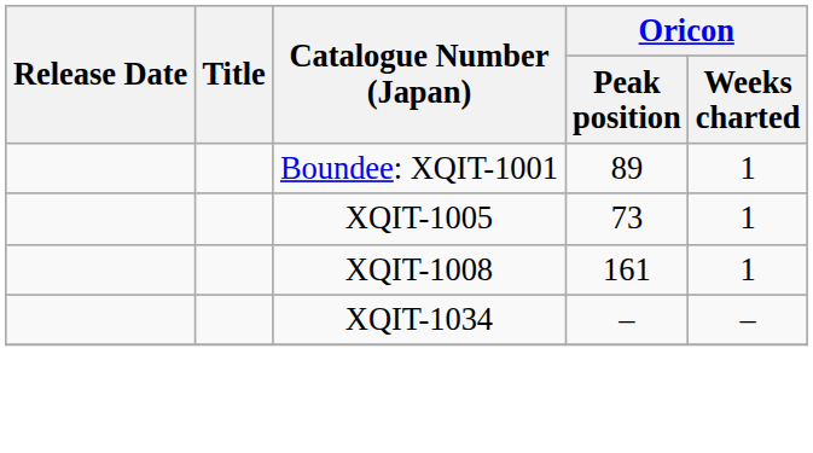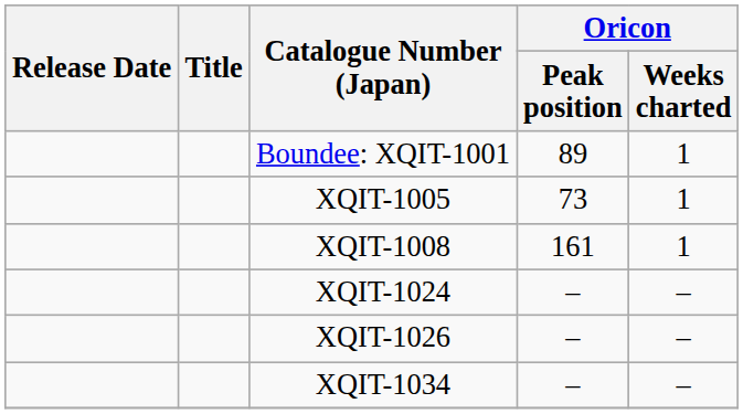 <table class="wikitable plainrowheaders" style="text-align:center">
 <tr>
 <th rowspan=2; style=>Release Date</th>
 <th rowspan=2; style=>Title</th>
 <th rowspan=2;>Catalogue Number <br>(Japan)</th>
 <th colspan=2; style=><a href='#'>Oricon</a><br></th>
 </tr>
 <tr>
 <th style=>Peak<br>position</th>
 <th style=>Weeks<br> charted</th>
 </tr>
 <tr>
 <td></td>
 <td align=left><em></em></td>
 <td><a href='#'>Boundee</a>: XQIT-1001</td>
 <td>89</td>
 <td>1</td>
 </tr>
 <tr>
 <td></td>
 <td align=left><em></em></td>
 <td>XQIT-1005</td>
 <td>73</td>
 <td>1</td>
 </tr>
 <tr>
 <td></td>
 <td align=left><em></em></td>
 <td>XQIT-1008</td>
 <td>161</td>
 <td>1</td>
 </tr>
 <tr>
 <td></td>
 <td align=left><em></em></td>
+<td>XQIT-1024</td>
+<td>–</td>
+<td>–</td>
+</tr>
+<tr>
+<td></td>
+<td align=left><em></em></td>
+<td>XQIT-1026</td>
+<td>–</td>
+<td>–</td>
+</tr>
+<tr>
+<td></td>
+<td align=left><em></em></td>
 <td>XQIT-1034</td>
 <td>–</td>
 <td>–</td>
 </tr>
 <tr>
 </tr>
 </table>
